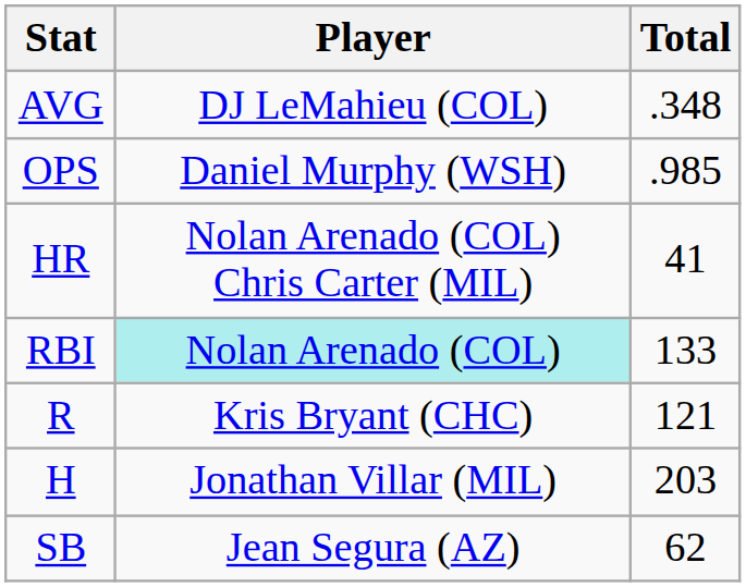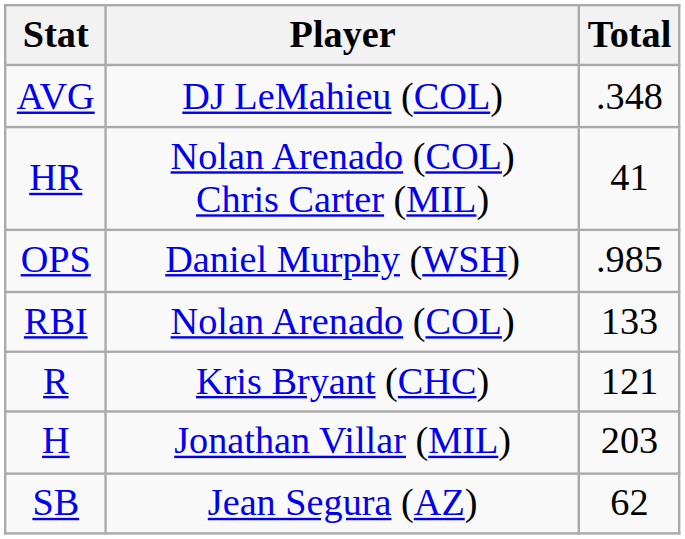 <table class="wikitable" style="text-align:center;">
 <tr>
 <th style="width:15%;">Stat</th>
 <th>Player</th>
 <th style="width:15%;">Total</th>
 </tr>
 <tr>
 <td><a href='#'>AVG</a></td>
 <td><a href='#'>DJ LeMahieu</a> (<a href='#'>COL</a>)</td>
 <td>.348</td>
 </tr>
 <tr>
+<td><a href='#'>HR</a></td>
+<td><a href='#'>Nolan Arenado</a> (<a href='#'>COL</a>)<br><a href='#'>Chris Carter</a> (<a href='#'>MIL</a>)</td>
+<td>41</td>
+</tr>
+<tr>
 <td><a href='#'>OPS</a></td>
 <td><a href='#'>Daniel Murphy</a> (<a href='#'>WSH</a>)</td>
 <td>.985</td>
 </tr>
 <tr>
-<td><a href='#'>HR</a></td>
-<td><a href='#'>Nolan Arenado</a> (<a href='#'>COL</a>)<br><a href='#'>Chris Carter</a> (<a href='#'>MIL</a>)</td>
-<td>41</td>
-</tr>
-<tr>
 <td><a href='#'>RBI</a></td>
-<td style="background: paleturquoise;"><a href='#'>Nolan Arenado</a> (<a href='#'>COL</a>)</td>
+<td><a href='#'>Nolan Arenado</a> (<a href='#'>COL</a>)</td>
 <td>133</td>
 </tr>
 <tr>
 <td><a href='#'>R</a></td>
 <td><a href='#'>Kris Bryant</a> (<a href='#'>CHC</a>)</td>
 <td>121</td>
 </tr>
 <tr>
 <td><a href='#'>H</a></td>
 <td><a href='#'>Jonathan Villar</a> (<a href='#'>MIL</a>)</td>
 <td>203</td>
 </tr>
 <tr>
 <td><a href='#'>SB</a></td>
 <td><a href='#'>Jean Segura</a> (<a href='#'>AZ</a>)</td>
 <td>62</td>
 </tr>
 </table>
